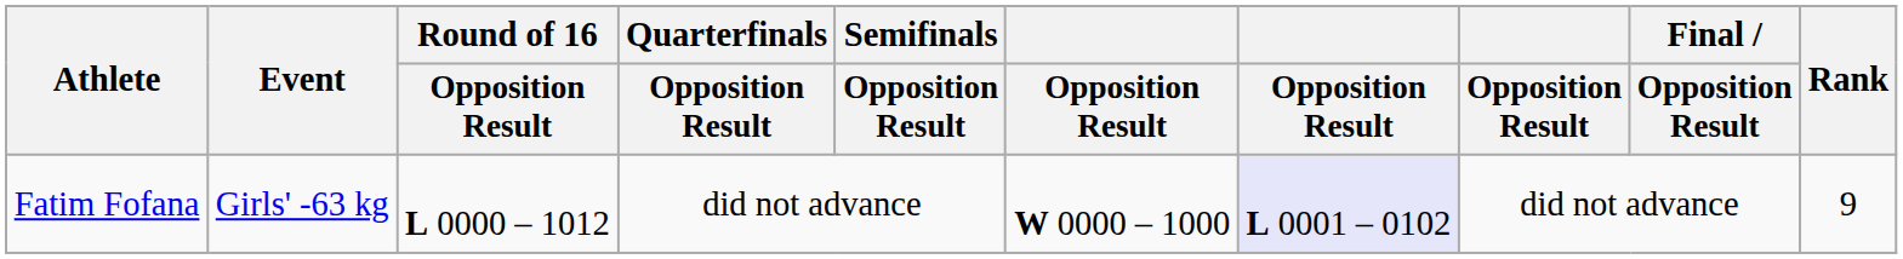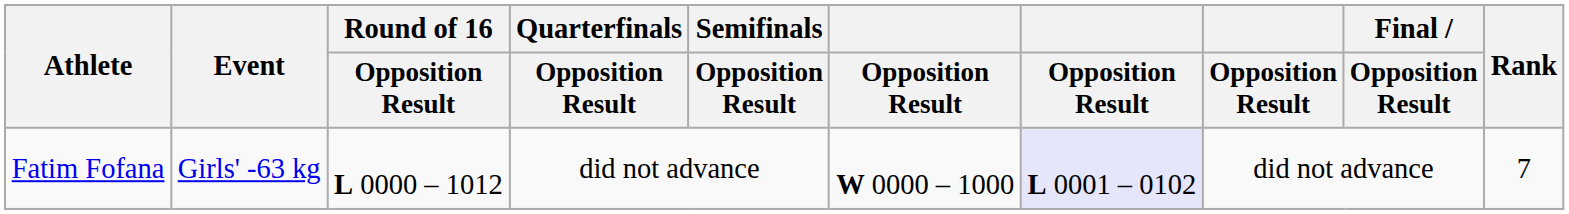 <table class="wikitable" style="font-size:90%">
 <tr>
 <th rowspan="2">Athlete</th>
 <th rowspan="2">Event</th>
 <th>Round of 16</th>
 <th>Quarterfinals</th>
 <th>Semifinals</th>
 <th></th>
 <th></th>
 <th></th>
 <th>Final / </th>
 <th rowspan=2>Rank</th>
 </tr>
 <tr style="font-size:95%">
 <th>Opposition<br>Result</th>
 <th>Opposition<br>Result</th>
 <th>Opposition<br>Result</th>
 <th>Opposition<br>Result</th>
 <th>Opposition<br>Result</th>
 <th>Opposition<br>Result</th>
 <th>Opposition<br>Result</th>
 </tr>
 <tr align=center>
 <td align=left><a href='#'>Fatim Fofana</a></td>
 <td align=left><a href='#'>Girls' -63 kg</a></td>
 <td><br><strong>L</strong> 0000 – 1012</td>
 <td colspan=2>did not advance</td>
 <td><br><strong>W</strong> 0000 – 1000</td>
 <td style="background: lavender;"><br><strong>L</strong> 0001 – 0102</td>
 <td colspan=2>did not advance</td>
-<td>9</td>
+<td>7</td>
 </tr>
 </table>
